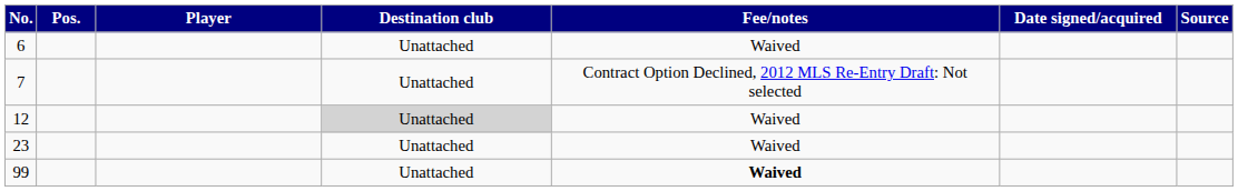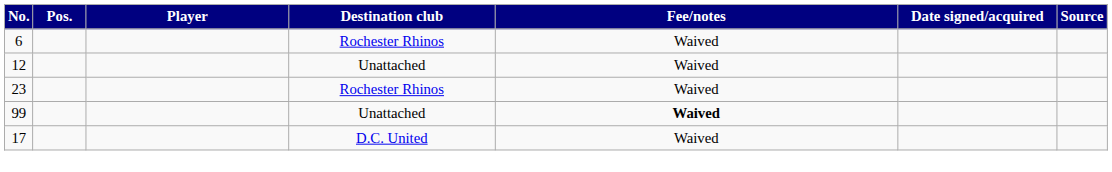 <table class="wikitable sortable" style="width:90%; text-align:center; font-size:95%; text-align:left; ">
 <tr>
 <th style="background:navy; width:5; color:white;"><strong>No.</strong></th>
 <th style="background:navy; width:5%; color:white;"><strong>Pos.</strong></th>
 <th style="background:navy; width:20%; color:white;"><strong>Player</strong></th>
 <th style="background:navy; width:20%; color:white;"><strong>Destination club</strong></th>
 <th style="background:navy; width:40%; color:white;"><strong>Fee/notes</strong></th>
 <th style="background:navy; width:30%; color:white;"><strong>Date signed/acquired</strong></th>
 <th style="background:navy; width:5%; color:white;"><strong>Source</strong></th>
 </tr>
 <tr>
 <td align=center>6</td>
 <td align=center></td>
 <td align=center></td>
-<td align=center>Unattached</td>
+<td align=center> <a href='#'>Rochester Rhinos</a></td>
 <td align=center>Waived</td>
-<td align=center></td>
-<td align=center></td>
-</tr>
-<tr>
-<td align=center>7</td>
-<td align=center></td>
-<td align=center></td>
-<td align=center>Unattached</td>
-<td align=center>Contract Option Declined, <a href='#'>2012 MLS Re-Entry Draft</a>: Not selected</td>
 <td align=center></td>
 <td align=center></td>
 </tr>
 <tr>
 <td align=center>12</td>
 <td align=center></td>
 <td align=center></td>
-<td align=center style="background: lightgrey;">Unattached</td>
+<td align=center>Unattached</td>
 <td align=center>Waived</td>
 <td align=center></td>
 <td align=center></td>
 </tr>
 <tr>
 <td align=center>23</td>
 <td align=center></td>
 <td align=center></td>
-<td align=center>Unattached</td>
+<td align=center> <a href='#'>Rochester Rhinos</a></td>
 <td align=center>Waived</td>
 <td align=center></td>
 <td align=center></td>
 </tr>
 <tr>
 <td align=center>99</td>
 <td align=center></td>
 <td align=center></td>
 <td align=center>Unattached</td>
 <td align=center><strong>Waived</strong></td>
 <td align=center></td>
 <td align=center></td>
 </tr>
+<tr>
+<td align=center>17</td>
+<td align=center></td>
+<td align=center></td>
+<td align=center> <a href='#'>D.C. United</a></td>
+<td align=center>Waived</td>
+<td align=center></td>
+<td align=center></td>
+</tr>
 </table>
